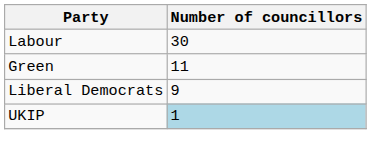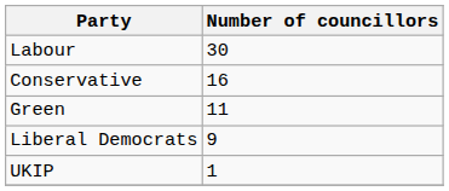 <table class="wikitable">
 <tr>
 <th>Party</th>
 <th>Number of councillors</th>
 </tr>
 <tr>
 <td>Labour</td>
 <td>30</td>
+</tr>
+<tr>
+<td>Conservative</td>
+<td>16</td>
 </tr>
 <tr>
 <td>Green</td>
 <td>11</td>
 </tr>
 <tr>
 <td>Liberal Democrats</td>
 <td>9</td>
 </tr>
 <tr>
 <td>UKIP</td>
-<td style="background: lightblue;">1</td>
+<td>1</td>
 </tr>
 <tr>
 </tr>
 </table>
